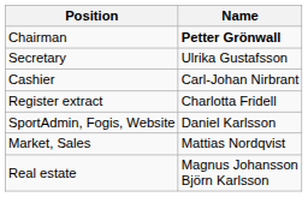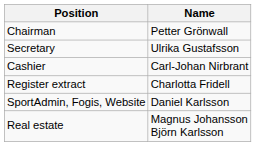 <table class="wikitable">
 <tr>
 <th>Position</th>
 <th>Name</th>
 </tr>
 <tr>
 <td>Chairman</td>
-<td><strong> Petter Grönwall</strong></td>
+<td> Petter Grönwall</td>
 </tr>
 <tr>
 <td>Secretary</td>
 <td> Ulrika Gustafsson</td>
 </tr>
 <tr>
 <td>Cashier</td>
 <td> Carl-Johan Nirbrant</td>
 </tr>
 <tr>
 <td>Register extract</td>
 <td> Charlotta Fridell</td>
 </tr>
 <tr>
 <td>SportAdmin, Fogis, Website</td>
 <td> Daniel Karlsson</td>
 </tr>
 <tr>
-<td>Market, Sales</td>
-<td> Mattias Nordqvist</td>
-</tr>
-<tr>
 <td>Real estate</td>
 <td> Magnus Johansson<br> Björn Karlsson</td>
 </tr>
 </table>
